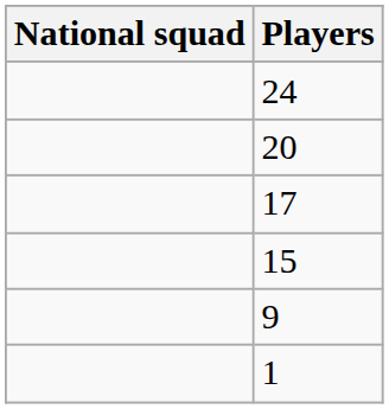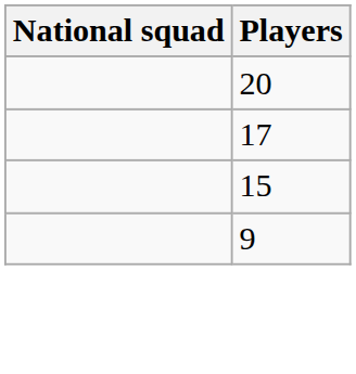 <table class="wikitable sortable">
 <tr>
 <th>National squad</th>
 <th>Players</th>
-</tr>
-<tr>
-<td></td>
-<td>24</td>
 </tr>
 <tr>
 <td></td>
 <td>20</td>
 </tr>
 <tr>
 <td></td>
 <td>17</td>
 </tr>
 <tr>
 <td></td>
 <td>15</td>
 </tr>
 <tr>
 <td></td>
 <td>9</td>
 </tr>
-<tr>
-<td></td>
-<td>1</td>
-</tr>
 </table>
